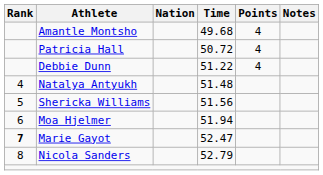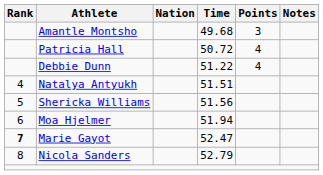 <table class="wikitable sortable" style="text-align:center;">
 <tr>
 <th scope="col" style="width: 10px;">Rank</th>
 <th scope="col">Athlete</th>
 <th scope="col">Nation</th>
 <th scope="col">Time</th>
 <th scope="col">Points</th>
 <th scope="col">Notes</th>
 </tr>
 <tr>
 <td></td>
 <td align=left><a href='#'>Amantle Montsho</a></td>
 <td align=left></td>
 <td>49.68</td>
-<td>4</td>
+<td>3</td>
 <td></td>
 </tr>
 <tr>
 <td></td>
 <td align=left><a href='#'>Patricia Hall</a></td>
 <td align=left></td>
 <td>50.72</td>
 <td>4</td>
 <td></td>
 </tr>
 <tr>
 <td></td>
 <td align=left><a href='#'>Debbie Dunn</a></td>
 <td align=left></td>
 <td>51.22</td>
 <td>4</td>
 <td></td>
 </tr>
 <tr>
 <td>4</td>
 <td align=left><a href='#'>Natalya Antyukh</a></td>
 <td align=left></td>
-<td>51.48</td>
+<td>51.51</td>
 <td></td>
 <td></td>
 </tr>
 <tr>
 <td>5</td>
 <td align=left><a href='#'>Shericka Williams</a></td>
 <td align=left></td>
 <td>51.56</td>
 <td></td>
 <td></td>
 </tr>
 <tr>
 <td>6</td>
 <td align=left><a href='#'>Moa Hjelmer</a></td>
 <td align=left></td>
 <td>51.94</td>
 <td></td>
 <td></td>
 </tr>
 <tr>
 <td><strong>7</strong></td>
 <td align=left><a href='#'>Marie Gayot</a></td>
 <td align=left></td>
 <td>52.47</td>
 <td></td>
 <td></td>
 </tr>
 <tr>
 <td>8</td>
 <td align=left><a href='#'>Nicola Sanders</a></td>
 <td align=left></td>
 <td>52.79</td>
 <td></td>
 <td></td>
 </tr>
 <tr class="sortbottom">
 <td colspan="6"></td>
 </tr>
 </table>
